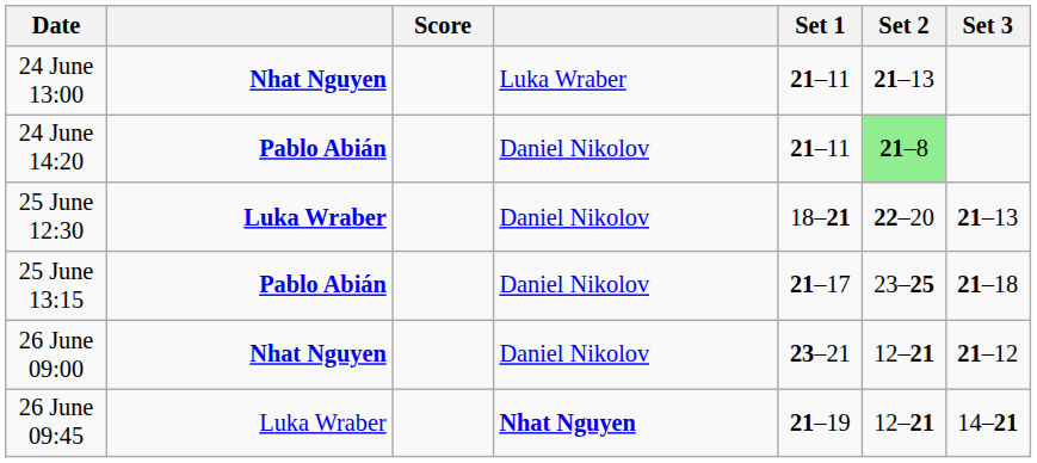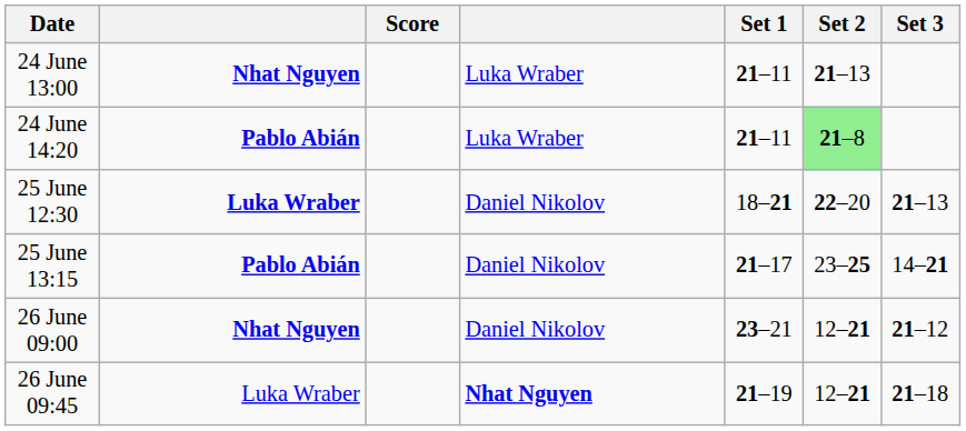 <table class="wikitable" style="text-align: center; font-size:90% ">
 <tr>
 <th width="60">Date</th>
 <th align="right" width="200"></th>
 <th width="60">Score</th>
 <th align="left" width="200"></th>
 <th width="50">Set 1</th>
 <th width="50">Set 2</th>
 <th width="50">Set 3</th>
 </tr>
 <tr>
 <td>24 June<br>13:00</td>
 <td align="right"><strong><a href='#'>Nhat Nguyen</a> </strong></td>
 <td align="center"></td>
 <td align="left"> <a href='#'>Luka Wraber</a></td>
 <td><strong>21</strong>–11</td>
 <td><strong>21</strong>–13</td>
 <td></td>
 </tr>
 <tr>
 <td>24 June<br>14:20</td>
 <td align="right"><strong><a href='#'>Pablo Abián</a> </strong></td>
 <td align="center"></td>
-<td align="left"> <a href='#'>Daniel Nikolov</a></td>
+<td align="left"> <a href='#'>Luka Wraber</a></td>
 <td><strong>21</strong>–11</td>
 <td style="background: lightgreen;"><strong>21</strong>–8</td>
 <td></td>
 </tr>
 <tr>
 <td>25 June<br>12:30</td>
 <td align="right"><strong><a href='#'>Luka Wraber</a> </strong></td>
 <td align="center"></td>
 <td align="left"> <a href='#'>Daniel Nikolov</a></td>
 <td>18–<strong>21</strong></td>
 <td><strong>22</strong>–20</td>
 <td><strong>21</strong>–13</td>
 </tr>
 <tr>
 <td>25 June<br>13:15</td>
 <td align="right"><strong><a href='#'>Pablo Abián</a> </strong></td>
 <td align="center"></td>
 <td align="left"> <a href='#'>Daniel Nikolov</a></td>
 <td><strong>21</strong>–17</td>
 <td>23–<strong>25</strong></td>
-<td><strong>21</strong>–18</td>
+<td>14–<strong>21</strong></td>
 </tr>
 <tr>
 <td>26 June<br>09:00</td>
 <td align="right"><strong><a href='#'>Nhat Nguyen</a> </strong></td>
 <td align="center"></td>
 <td align="left"> <a href='#'>Daniel Nikolov</a></td>
 <td><strong>23</strong>–21</td>
 <td>12–<strong>21</strong></td>
 <td><strong>21</strong>–12</td>
 </tr>
 <tr>
 <td>26 June<br>09:45</td>
 <td align="right"><a href='#'>Luka Wraber</a> </td>
 <td align="center"></td>
 <td align="left"><strong> <a href='#'>Nhat Nguyen</a></strong></td>
 <td><strong>21</strong>–19</td>
 <td>12–<strong>21</strong></td>
-<td>14–<strong>21</strong></td>
+<td><strong>21</strong>–18</td>
 </tr>
 </table>
